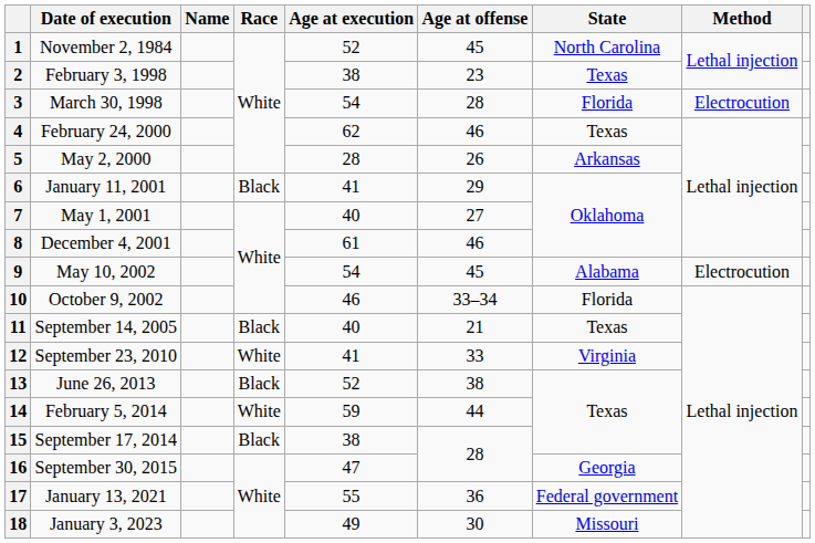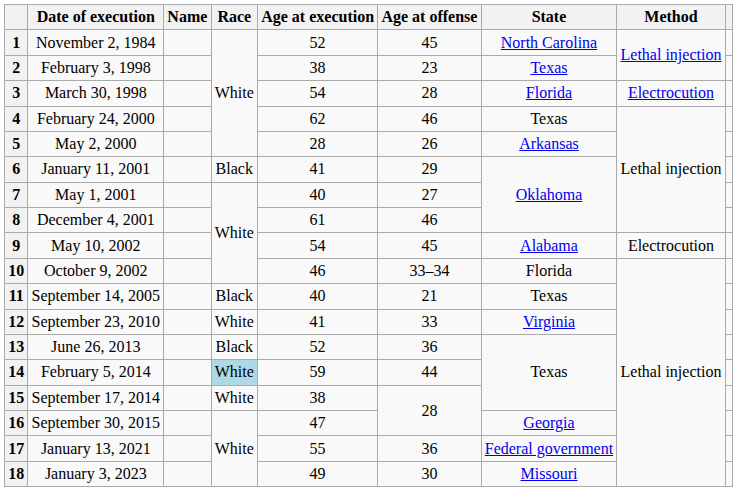 <table class="wikitable sortable" style="text-align:center;">
 <tr>
 <th scope="col"></th>
 <th scope="col" data-sort-type="date">Date of execution</th>
 <th scope="col">Name</th>
 <th scope="col">Race</th>
 <th scope="col">Age at execution</th>
 <th scope="col">Age at offense</th>
 <th scope="col">State</th>
 <th scope="col">Method</th>
 <th scope="col"></th>
 </tr>
 <tr>
 <th scope="row">1</th>
 <td>November 2, 1984</td>
 <td></td>
 <td rowspan="5">White</td>
 <td>52</td>
 <td>45</td>
 <td><a href='#'>North Carolina</a></td>
 <td rowspan="2"><a href='#'>Lethal injection</a></td>
 <td></td>
 </tr>
 <tr>
 <th scope="row">2</th>
 <td>February 3, 1998</td>
 <td></td>
 <td>38</td>
 <td>23</td>
 <td><a href='#'>Texas</a></td>
 <td></td>
 </tr>
 <tr>
 <th scope="row">3</th>
 <td>March 30, 1998</td>
 <td></td>
 <td>54</td>
 <td>28</td>
 <td><a href='#'>Florida</a></td>
 <td><a href='#'>Electrocution</a></td>
 <td></td>
 </tr>
 <tr>
 <th scope="row">4</th>
 <td>February 24, 2000</td>
 <td></td>
 <td>62</td>
 <td>46</td>
 <td>Texas</td>
 <td rowspan="5">Lethal injection</td>
 <td></td>
 </tr>
 <tr>
 <th scope="row">5</th>
 <td>May 2, 2000</td>
 <td></td>
 <td>28</td>
 <td>26</td>
 <td><a href='#'>Arkansas</a></td>
 <td></td>
 </tr>
 <tr>
 <th scope="row">6</th>
 <td>January 11, 2001</td>
 <td></td>
 <td>Black</td>
 <td>41</td>
 <td>29</td>
 <td rowspan="3"><a href='#'>Oklahoma</a></td>
 <td></td>
 </tr>
 <tr>
 <th scope="row">7</th>
 <td>May 1, 2001</td>
 <td></td>
 <td rowspan="4">White</td>
 <td>40</td>
 <td>27</td>
 <td></td>
 </tr>
 <tr>
 <th scope="row">8</th>
 <td>December 4, 2001</td>
 <td></td>
 <td>61</td>
 <td>46</td>
 <td></td>
 </tr>
 <tr>
 <th scope="row">9</th>
 <td>May 10, 2002</td>
 <td></td>
 <td>54</td>
 <td>45</td>
 <td><a href='#'>Alabama</a></td>
 <td>Electrocution</td>
 <td></td>
 </tr>
 <tr>
 <th scope="row">10</th>
 <td>October 9, 2002</td>
 <td></td>
 <td>46</td>
 <td>33–34</td>
 <td>Florida</td>
 <td rowspan="9">Lethal injection</td>
 <td></td>
 </tr>
 <tr>
 <th scope="row">11</th>
 <td>September 14, 2005</td>
 <td></td>
 <td>Black</td>
 <td>40</td>
 <td>21</td>
 <td>Texas</td>
 <td></td>
 </tr>
 <tr>
 <th scope="row">12</th>
 <td>September 23, 2010</td>
 <td></td>
 <td>White</td>
 <td>41</td>
 <td>33</td>
 <td><a href='#'>Virginia</a></td>
 <td></td>
 </tr>
 <tr>
 <th scope="row">13</th>
 <td>June 26, 2013</td>
 <td></td>
 <td>Black</td>
 <td>52</td>
-<td>38</td>
+<td>36</td>
 <td rowspan="3">Texas</td>
 <td></td>
 </tr>
 <tr>
 <th scope="row">14</th>
 <td>February 5, 2014</td>
 <td></td>
-<td>White</td>
+<td style="background: lightblue;">White</td>
 <td>59</td>
 <td>44</td>
 <td></td>
 </tr>
 <tr>
 <th scope="row">15</th>
 <td>September 17, 2014</td>
 <td></td>
-<td>Black</td>
+<td>White</td>
 <td>38</td>
 <td rowspan="2">28</td>
 <td></td>
 </tr>
 <tr>
 <th scope="row">16</th>
 <td>September 30, 2015</td>
 <td></td>
 <td rowspan="3">White</td>
 <td>47</td>
 <td><a href='#'>Georgia</a></td>
 <td></td>
 </tr>
 <tr>
 <th scope="row">17</th>
 <td>January 13, 2021</td>
 <td></td>
 <td>55</td>
 <td>36</td>
 <td><a href='#'>Federal government</a></td>
 <td></td>
 </tr>
 <tr>
 <th scope="row">18</th>
 <td>January 3, 2023</td>
 <td></td>
 <td>49</td>
 <td>30</td>
 <td><a href='#'>Missouri</a></td>
 <td></td>
 </tr>
 </table>
